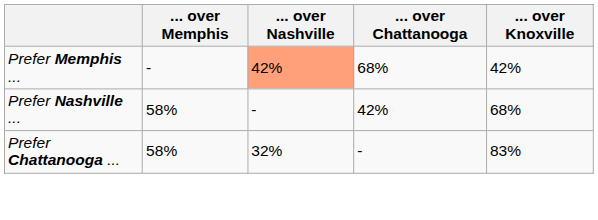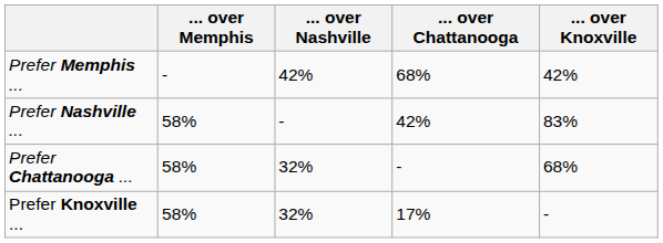 <table class="wikitable">
 <tr>
 <th></th>
 <th>... over <strong>Memphis</strong></th>
 <th>... over <strong>Nashville</strong></th>
 <th>... over <strong>Chattanooga</strong></th>
 <th>... over <strong>Knoxville</strong></th>
 </tr>
 <tr>
 <td><em>Prefer <strong>Memphis</strong> ...</em></td>
 <td>-</td>
-<td style="background: lightsalmon;">42%</td>
+<td>42%</td>
 <td>68%</td>
 <td>42%</td>
 </tr>
 <tr>
 <td><em>Prefer <strong>Nashville</strong> ...</em></td>
 <td>58%</td>
 <td>-</td>
 <td>42%</td>
-<td>68%</td>
+<td>83%</td>
 </tr>
 <tr>
 <td><em>Prefer <strong>Chattanooga</strong> ...</em></td>
 <td>58%</td>
 <td>32%</td>
 <td>-</td>
-<td>83%</td>
+<td>68%</td>
+</tr>
+<tr>
+<td>Prefer <strong>Knoxville</strong> ...</td>
+<td>58%</td>
+<td>32%</td>
+<td>17%</td>
+<td>-</td>
 </tr>
 </table>
